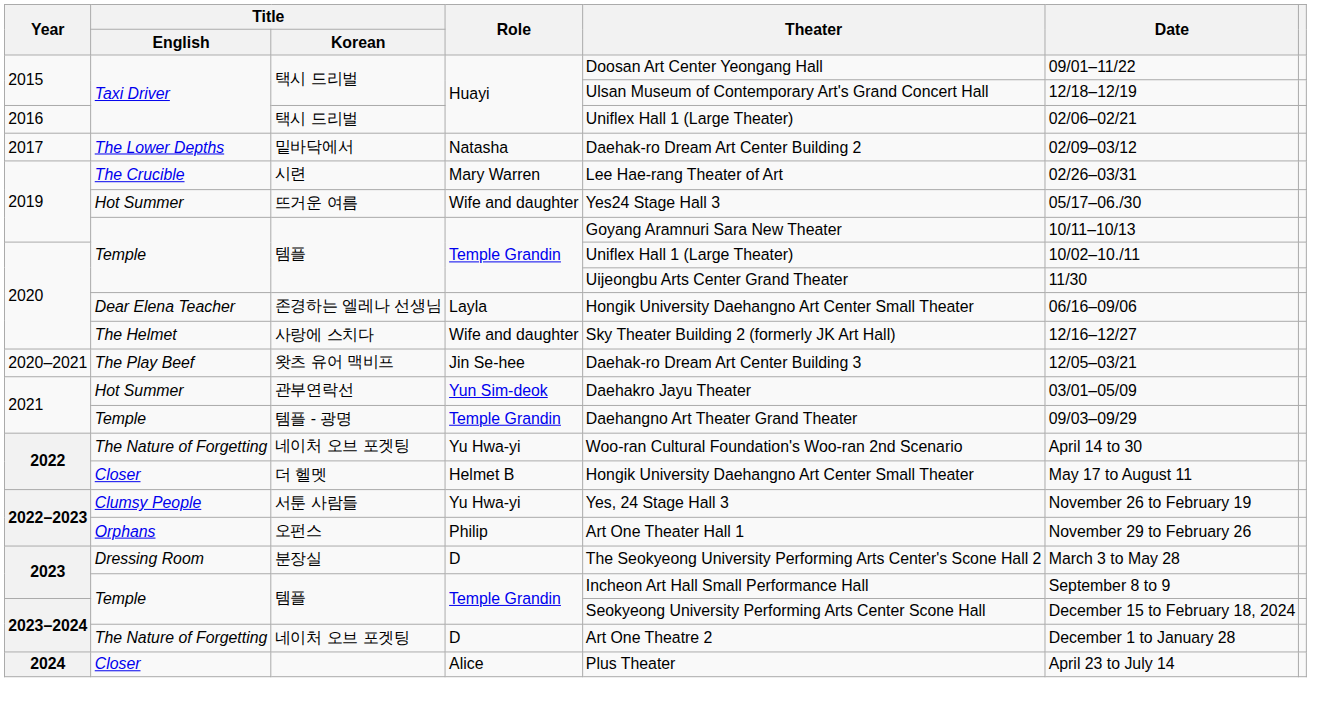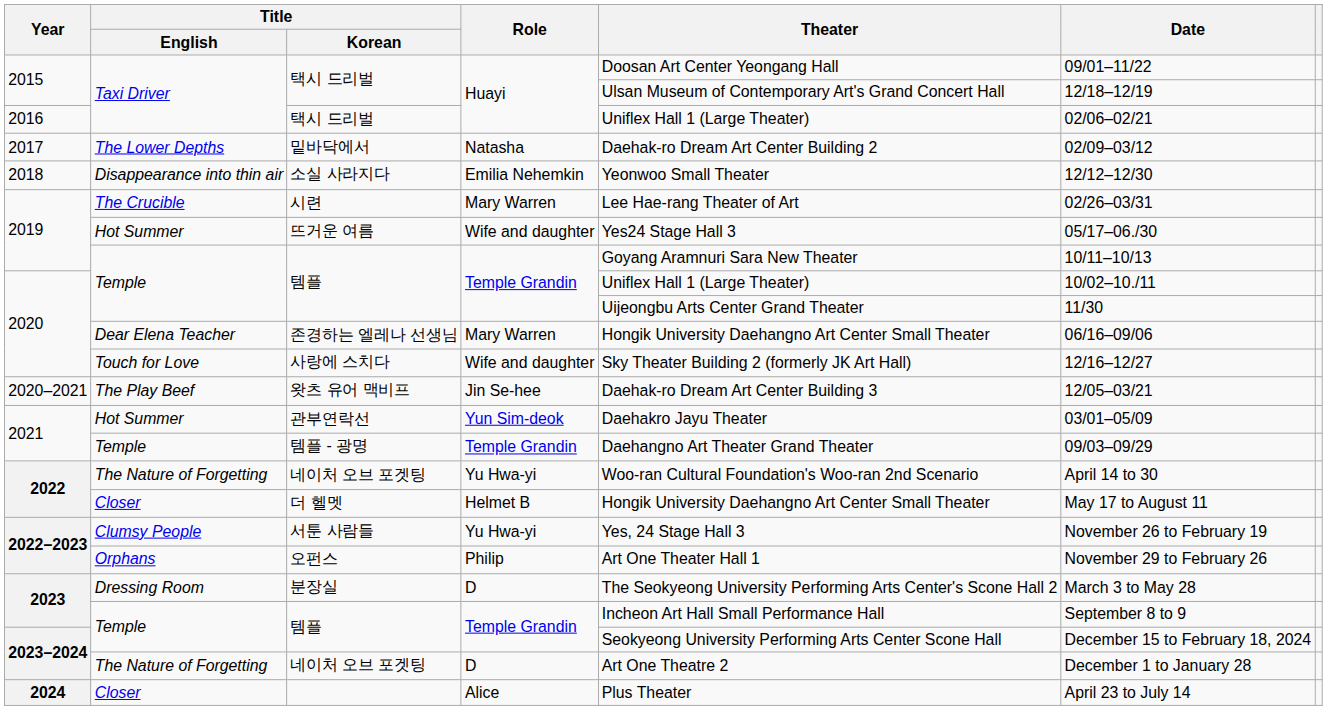 <table class="wikitable sortable plainrowheaders">
 <tr>
 <th scope="col" rowspan="2">Year</th>
 <th scope="col" colspan="2">Title</th>
 <th scope="col" rowspan="2">Role</th>
 <th scope="col" rowspan="2">Theater</th>
 <th scope="col" rowspan="2">Date</th>
 <th scope="col" rowspan="2" class="unsortable"></th>
 </tr>
 <tr>
 <th>English</th>
 <th>Korean</th>
 </tr>
 <tr>
 <td rowspan="2">2015</td>
 <td rowspan="3"><em><a href='#'>Taxi Driver</a></em></td>
 <td rowspan="2">택시 드리벌</td>
 <td rowspan="3">Huayi</td>
 <td>Doosan Art Center Yeongang Hall</td>
 <td>09/01–11/22</td>
 <td></td>
 </tr>
 <tr>
 <td>Ulsan Museum of Contemporary Art's Grand Concert Hall</td>
 <td>12/18–12/19</td>
 <td></td>
 </tr>
 <tr>
 <td>2016</td>
 <td>택시 드리벌</td>
 <td>Uniflex Hall 1 (Large Theater)</td>
 <td>02/06–02/21</td>
 <td></td>
 </tr>
 <tr>
 <td>2017</td>
 <td><em><a href='#'>The Lower Depths</a></em></td>
 <td>밑바닥에서</td>
 <td>Natasha</td>
 <td>Daehak-ro Dream Art Center Building 2</td>
 <td>02/09–03/12</td>
 <td></td>
 </tr>
 <tr>
+<td>2018</td>
+<td><em>Disappearance into thin air</em></td>
+<td>소실 사라지다</td>
+<td>Emilia Nehemkin</td>
+<td>Yeonwoo Small Theater</td>
+<td>12/12–12/30</td>
+<td></td>
+</tr>
+<tr>
 <td rowspan="3">2019</td>
 <td><em><a href='#'>The Crucible</a></em></td>
 <td>시련</td>
 <td>Mary Warren</td>
 <td>Lee Hae-rang Theater of Art</td>
 <td>02/26–03/31</td>
 <td></td>
 </tr>
 <tr>
 <td><em>Hot Summer</em></td>
 <td>뜨거운 여름</td>
 <td>Wife and daughter</td>
 <td>Yes24 Stage Hall 3</td>
 <td>05/17–06./30</td>
 <td></td>
 </tr>
 <tr>
 <td rowspan="3"><em>Temple</em></td>
 <td rowspan="3">템플</td>
 <td rowspan="3"><a href='#'>Temple Grandin</a></td>
 <td>Goyang Aramnuri Sara New Theater</td>
 <td>10/11–10/13</td>
 <td></td>
 </tr>
 <tr>
 <td rowspan="4">2020</td>
 <td>Uniflex Hall 1 (Large Theater)</td>
 <td>10/02–10./11</td>
 <td></td>
 </tr>
 <tr>
 <td>Uijeongbu Arts Center Grand Theater</td>
 <td>11/30</td>
 <td></td>
 </tr>
 <tr>
 <td><em>Dear Elena Teacher</em></td>
 <td>존경하는 엘레나 선생님</td>
-<td>Layla</td>
+<td>Mary Warren</td>
 <td>Hongik University Daehangno Art Center Small Theater</td>
 <td>06/16–09/06</td>
 <td></td>
 </tr>
 <tr>
-<td><em>The Helmet</em></td>
+<td><em>Touch for Love</em></td>
 <td>사랑에 스치다</td>
 <td>Wife and daughter</td>
 <td>Sky Theater Building 2 (formerly JK Art Hall)</td>
 <td>12/16–12/27</td>
 <td></td>
 </tr>
 <tr>
 <td>2020–2021</td>
 <td><em>The Play Beef</em></td>
 <td>왓츠 유어 맥비프</td>
 <td>Jin Se-hee</td>
 <td>Daehak-ro Dream Art Center Building 3</td>
 <td>12/05–03/21</td>
 <td></td>
 </tr>
 <tr>
 <td rowspan="2">2021</td>
 <td><em>Hot Summer</em></td>
 <td>관부연락선</td>
 <td><a href='#'>Yun Sim-deok</a></td>
 <td>Daehakro Jayu Theater</td>
 <td>03/01–05/09</td>
 <td></td>
 </tr>
 <tr>
 <td><em>Temple</em></td>
 <td>템플 - 광명</td>
 <td><a href='#'>Temple Grandin</a></td>
 <td>Daehangno Art Theater Grand Theater</td>
 <td>09/03–09/29</td>
 <td></td>
 </tr>
 <tr>
 <th scope="row" rowspan="2">2022</th>
 <td><em>The Nature of Forgetting</em></td>
 <td>네이처 오브 포겟팅</td>
 <td>Yu Hwa-yi</td>
 <td>Woo-ran Cultural Foundation's Woo-ran 2nd Scenario</td>
 <td>April 14 to 30</td>
 <td></td>
 </tr>
 <tr>
 <td><em><a href='#'>Closer</a></em></td>
 <td>더 헬멧</td>
 <td>Helmet B</td>
 <td>Hongik University Daehangno Art Center Small Theater</td>
 <td>May 17 to August 11</td>
 <td></td>
 </tr>
 <tr>
 <th scope="row" rowspan="2">2022–2023</th>
 <td><em><a href='#'>Clumsy People</a></em></td>
 <td>서툰 사람들</td>
 <td>Yu Hwa-yi</td>
 <td>Yes, 24 Stage Hall 3</td>
 <td>November 26 to February 19</td>
 <td></td>
 </tr>
 <tr>
 <td><em><a href='#'>Orphans</a></em></td>
 <td>오펀스</td>
 <td>Philip</td>
 <td>Art One Theater Hall 1</td>
 <td>November 29 to February 26</td>
 <td></td>
 </tr>
 <tr>
 <th scope="row" rowspan="2">2023</th>
 <td><em>Dressing Room</em></td>
 <td>분장실</td>
 <td>D</td>
 <td>The Seokyeong University Performing Arts Center's Scone Hall 2</td>
 <td>March 3 to May 28</td>
 <td></td>
 </tr>
 <tr>
 <td rowspan="2"><em>Temple</em></td>
 <td rowspan="2">템플</td>
 <td rowspan="2"><a href='#'>Temple Grandin</a></td>
 <td>Incheon Art Hall Small Performance Hall</td>
 <td>September 8 to 9</td>
 <td style="text-align:center"></td>
 </tr>
 <tr>
 <th scope="row" rowspan="2">2023–2024</th>
 <td>Seokyeong University Performing Arts Center Scone Hall</td>
 <td>December 15 to February 18, 2024</td>
 <td style="text-align:center"></td>
 </tr>
 <tr>
 <td><em>The Nature of Forgetting</em></td>
 <td>네이처 오브 포겟팅</td>
 <td>D</td>
 <td>Art One Theatre 2</td>
 <td>December 1 to January 28</td>
 <td style="text-align:center"></td>
 </tr>
 <tr>
 <th scope="row">2024</th>
 <td><em><a href='#'>Closer</a></em></td>
 <td></td>
 <td>Alice</td>
 <td>Plus Theater</td>
 <td>April 23 to July 14</td>
 <td style="text-align:center"></td>
 </tr>
 </table>
